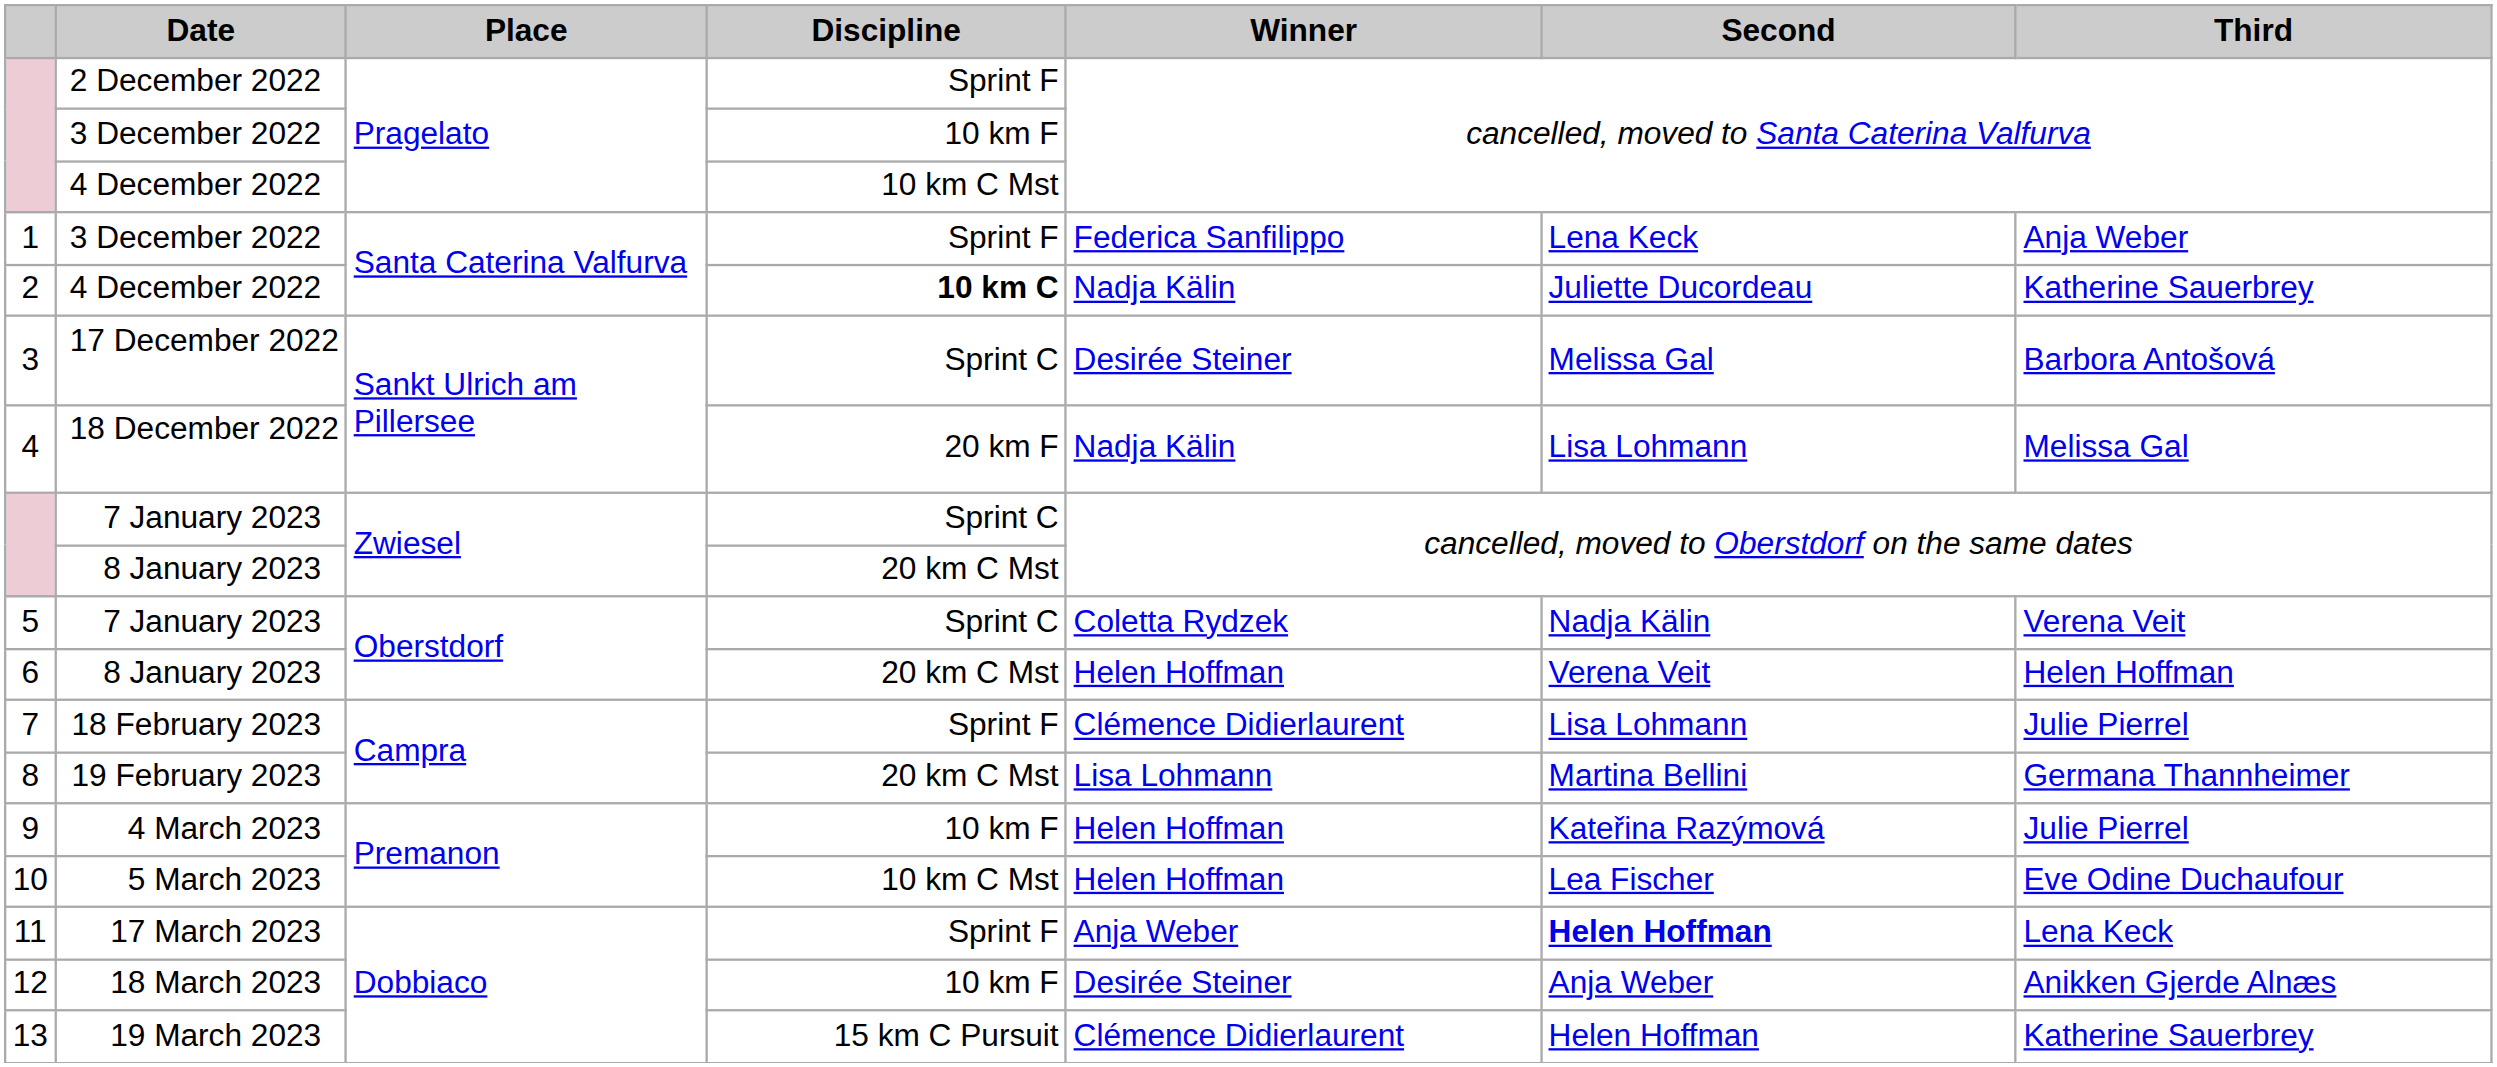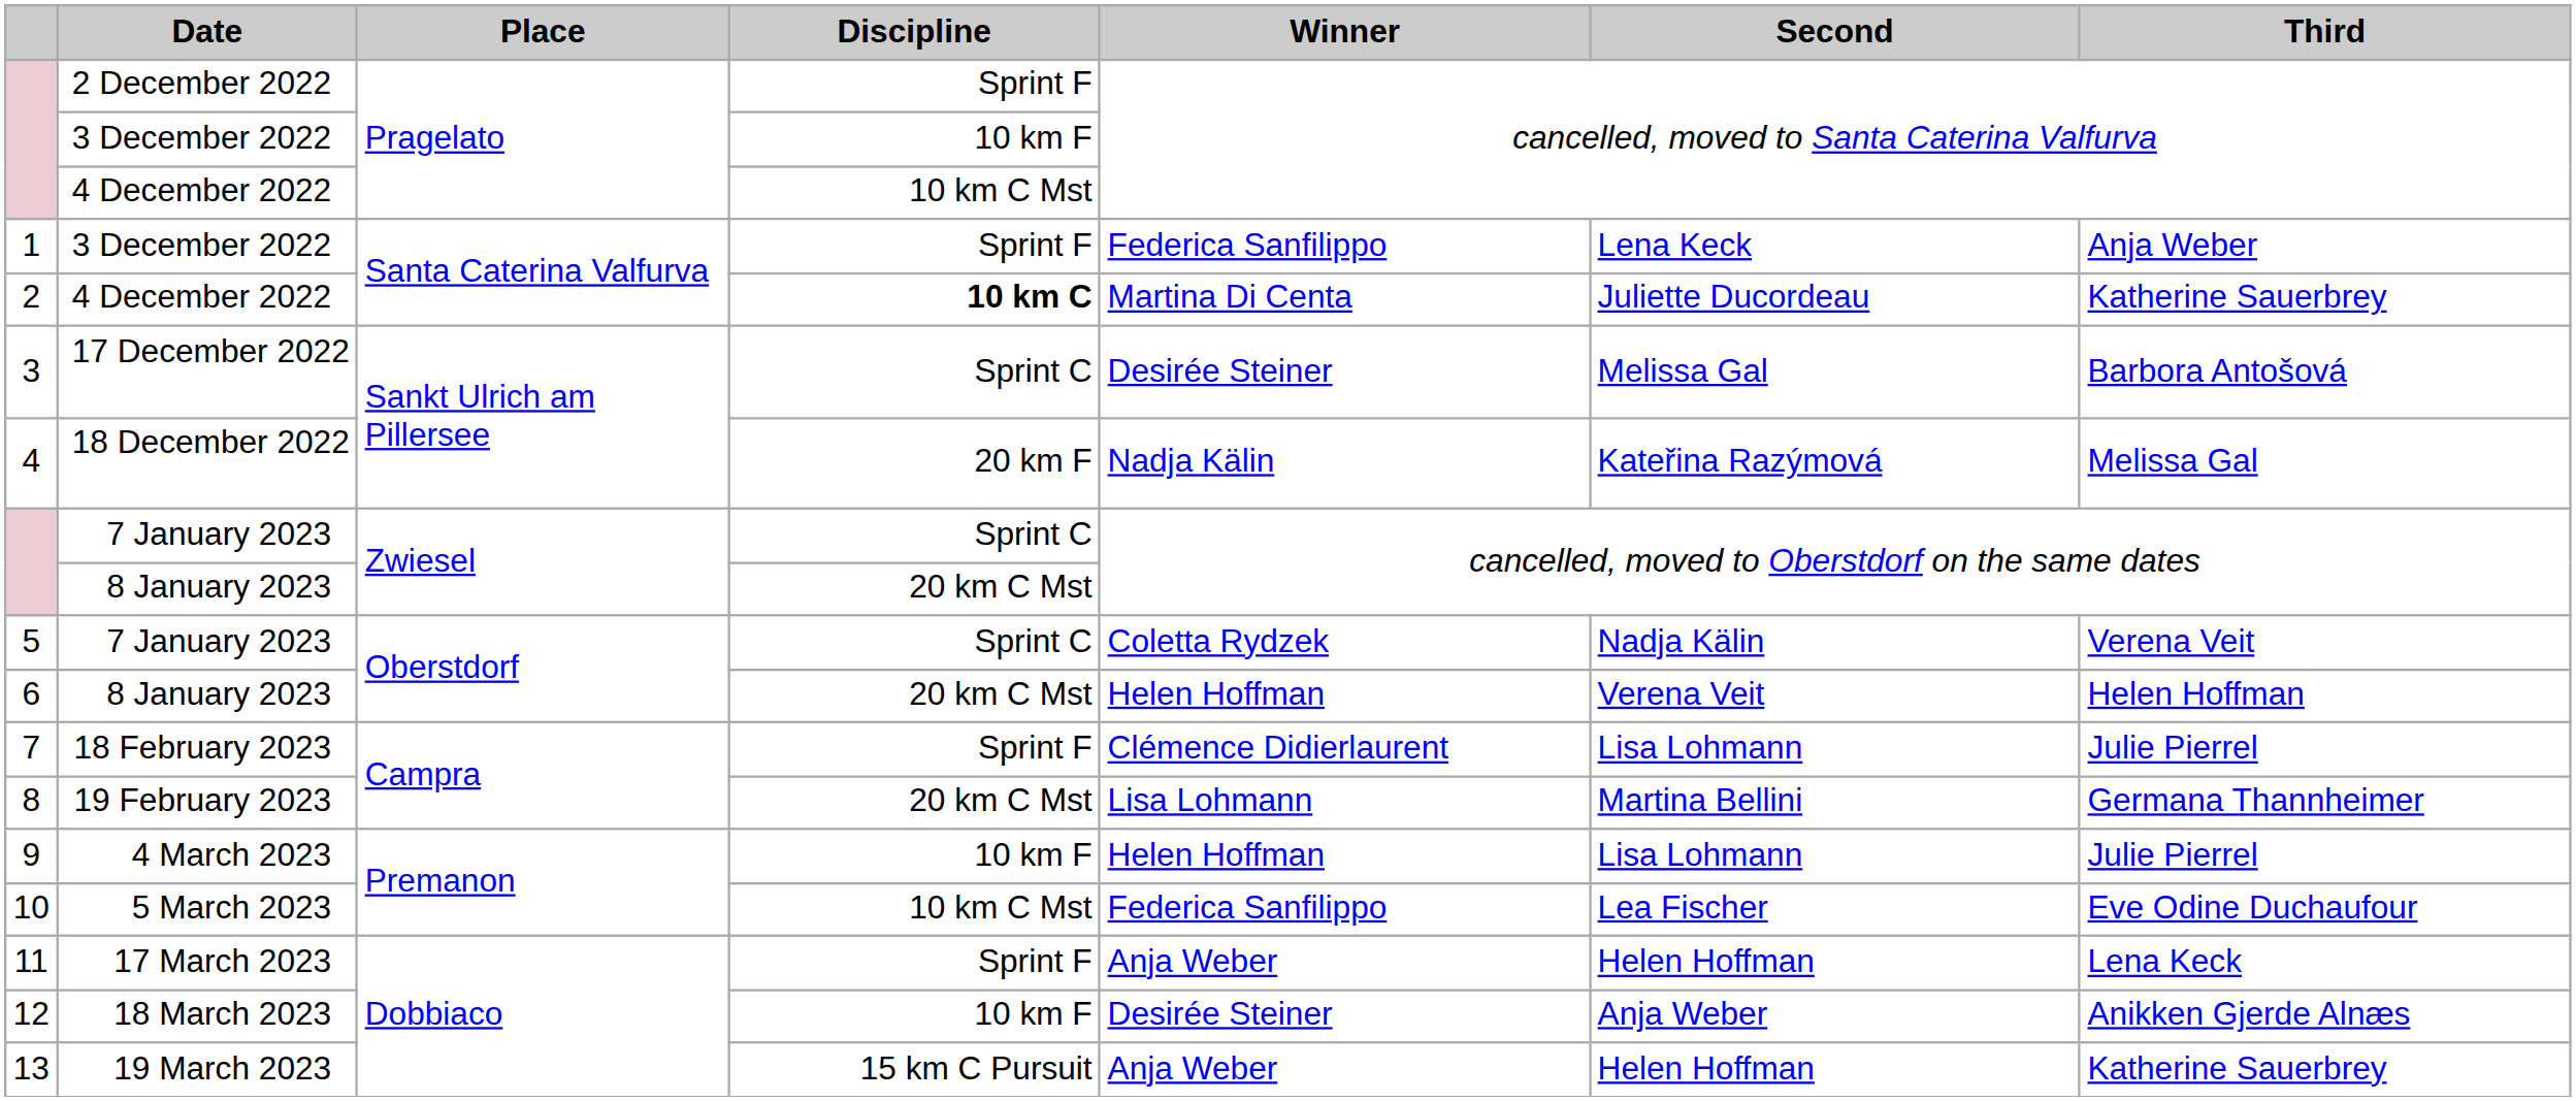 <table class="wikitable plainrowheaders" style="background:#fff; font-size:86%; line-height:16px; border:grey solid 1px; border-collapse:collapse;">
 <tr style="background:#ccc; text-align:center;">
 <th scope="col" style="background:#ccc; width=30 px;"></th>
 <th scope="col" style="background:#ccc; width:120px;">Date</th>
 <th scope="col" style="background:#ccc; width:150px;">Place</th>
 <th scope="col" style="background:#ccc; width:150px;">Discipline</th>
 <th scope="col" style="background:#ccc; width:200px;">Winner</th>
 <th scope="col" style="background:#ccc; width:200px;">Second</th>
 <th scope="col" style="background:#ccc; width:200px;">Third</th>
 </tr>
 <tr>
 <td rowspan=3 bgcolor="EDCCD5"></td>
 <td align=right>2 December 2022  </td>
 <td rowspan=3> <a href='#'>Pragelato</a></td>
 <td align=right>Sprint F</td>
 <td rowspan=3 colspan=3 align=center><em>cancelled, moved to <a href='#'>Santa Caterina Valfurva</a></em></td>
 </tr>
 <tr>
 <td align=right>3 December 2022  </td>
 <td align=right>10 km F</td>
 </tr>
 <tr>
 <td align=right>4 December 2022  </td>
 <td align=right>10 km C Mst</td>
 </tr>
 <tr>
 <td align=center>1</td>
 <td align=right>3 December 2022  </td>
 <td rowspan=2> <a href='#'>Santa Caterina Valfurva</a></td>
 <td align=right>Sprint F</td>
 <td> <a href='#'>Federica Sanfilippo</a></td>
 <td> <a href='#'>Lena Keck</a></td>
 <td> <a href='#'>Anja Weber</a></td>
 </tr>
 <tr>
 <td align=center>2</td>
 <td align=right>4 December 2022  </td>
 <td align=right><strong>10 km C</strong></td>
-<td> <a href='#'>Nadja Kälin</a></td>
+<td> <a href='#'>Martina Di Centa</a></td>
 <td> <a href='#'>Juliette Ducordeau</a></td>
 <td> <a href='#'>Katherine Sauerbrey</a></td>
 </tr>
 <tr>
 <td align=center>3</td>
 <td align=right>17 December 2022  </td>
 <td rowspan=2> <a href='#'>Sankt Ulrich am Pillersee</a></td>
 <td align=right>Sprint C</td>
 <td> <a href='#'>Desirée Steiner</a></td>
 <td> <a href='#'>Melissa Gal</a></td>
 <td> <a href='#'>Barbora Antošová</a></td>
 </tr>
 <tr>
 <td align=center>4</td>
 <td align=right>18 December 2022  </td>
 <td align=right>20 km F</td>
 <td> <a href='#'>Nadja Kälin</a></td>
-<td> <a href='#'>Lisa Lohmann</a></td>
+<td> <a href='#'>Kateřina Razýmová</a></td>
 <td> <a href='#'>Melissa Gal</a></td>
 </tr>
 <tr>
 <td rowspan=2 bgcolor="EDCCD5"></td>
 <td align=right>7 January 2023  </td>
 <td rowspan=2> <a href='#'>Zwiesel</a></td>
 <td align=right>Sprint C</td>
 <td rowspan=2 colspan=3 align=center><em>cancelled, moved to <a href='#'>Oberstdorf</a> on the same dates</em></td>
 </tr>
 <tr>
 <td align=right>8 January 2023  </td>
 <td align=right>20 km C Mst</td>
 </tr>
 <tr>
 <td align=center>5</td>
 <td align=right>7 January 2023  </td>
 <td rowspan=2> <a href='#'>Oberstdorf</a></td>
 <td align=right>Sprint C</td>
 <td> <a href='#'>Coletta Rydzek</a></td>
 <td> <a href='#'>Nadja Kälin</a></td>
 <td> <a href='#'>Verena Veit</a></td>
 </tr>
 <tr>
 <td align=center>6</td>
 <td align=right>8 January 2023  </td>
 <td align=right>20 km C Mst</td>
 <td> <a href='#'>Helen Hoffman</a></td>
 <td> <a href='#'>Verena Veit</a></td>
 <td> <a href='#'>Helen Hoffman</a></td>
 </tr>
 <tr>
 <td align=center>7</td>
 <td align=right>18 February 2023  </td>
 <td rowspan=2> <a href='#'>Campra</a></td>
 <td align=right>Sprint F</td>
 <td> <a href='#'>Clémence Didierlaurent</a></td>
 <td> <a href='#'>Lisa Lohmann</a></td>
 <td> <a href='#'>Julie Pierrel</a></td>
 </tr>
 <tr>
 <td align=center>8</td>
 <td align=right>19 February 2023  </td>
 <td align=right>20 km C Mst</td>
 <td> <a href='#'>Lisa Lohmann</a></td>
 <td> <a href='#'>Martina Bellini</a></td>
 <td> <a href='#'>Germana Thannheimer</a></td>
 </tr>
 <tr>
 <td align=center>9</td>
 <td align=right>4 March 2023  </td>
 <td rowspan=2> <a href='#'>Premanon</a></td>
 <td align=right>10 km F</td>
 <td> <a href='#'>Helen Hoffman</a></td>
-<td> <a href='#'>Kateřina Razýmová</a></td>
+<td> <a href='#'>Lisa Lohmann</a></td>
 <td> <a href='#'>Julie Pierrel</a></td>
 </tr>
 <tr>
 <td align=center>10</td>
 <td align=right>5 March 2023  </td>
 <td align=right>10 km C Mst</td>
-<td> <a href='#'>Helen Hoffman</a></td>
+<td> <a href='#'>Federica Sanfilippo</a></td>
 <td> <a href='#'>Lea Fischer</a></td>
 <td> <a href='#'>Eve Odine Duchaufour</a></td>
 </tr>
 <tr>
 <td align=center>11</td>
 <td align=right>17 March 2023  </td>
 <td rowspan=3> <a href='#'>Dobbiaco</a></td>
 <td align=right>Sprint F</td>
 <td> <a href='#'>Anja Weber</a></td>
-<td><strong> <a href='#'>Helen Hoffman</a></strong></td>
+<td> <a href='#'>Helen Hoffman</a></td>
 <td> <a href='#'>Lena Keck</a></td>
 </tr>
 <tr>
 <td align=center>12</td>
 <td align=right>18 March 2023  </td>
 <td align=right>10 km F</td>
 <td> <a href='#'>Desirée Steiner</a></td>
 <td> <a href='#'>Anja Weber</a></td>
 <td> <a href='#'>Anikken Gjerde Alnæs</a></td>
 </tr>
 <tr>
 <td align=center>13</td>
 <td align=right>19 March 2023  </td>
 <td align=right>15 km C Pursuit</td>
-<td> <a href='#'>Clémence Didierlaurent</a></td>
+<td> <a href='#'>Anja Weber</a></td>
 <td> <a href='#'>Helen Hoffman</a></td>
 <td> <a href='#'>Katherine Sauerbrey</a></td>
 </tr>
 </table>
